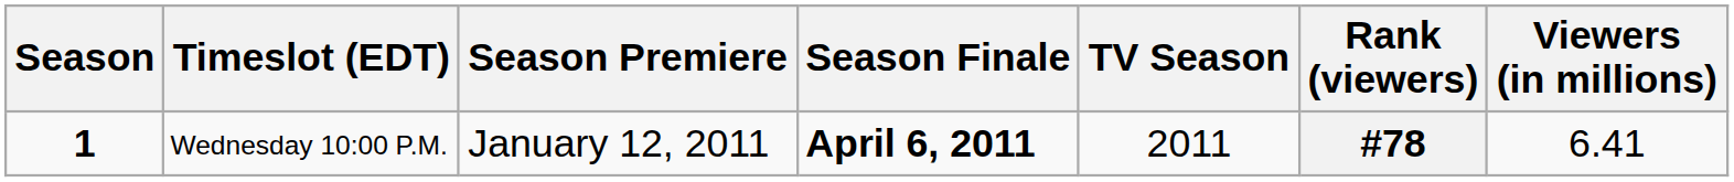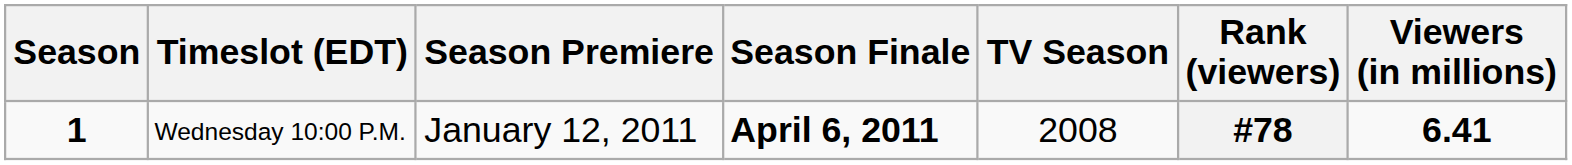 <table class="wikitable">
 <tr>
 <th>Season</th>
 <th>Timeslot (EDT)</th>
 <th>Season Premiere</th>
 <th>Season Finale</th>
 <th>TV Season</th>
 <th>Rank<br>(viewers)</th>
 <th>Viewers<br>(in millions)</th>
 </tr>
 <tr style="background-color:#F9F9F9">
 <th style="background:#F9F9F9;text-align:center">1</th>
 <th style="background:#F9F9F9;font-size:11px;font-weight:normal;text-align:left;line-height:110%">Wednesday 10:00 P.M.</th>
 <td>January 12, 2011</td>
 <td><strong>April 6, 2011</strong></td>
-<td style="text-align:center">2011</td>
+<td style="text-align:center">2008</td>
 <th style="text-align:center"><strong>#78</strong></th>
-<td style="text-align:center">6.41</td>
+<td style="text-align:center"><strong>6.41</strong></td>
 </tr>
 </table>
